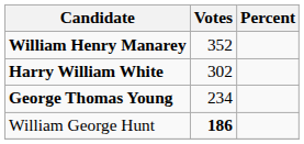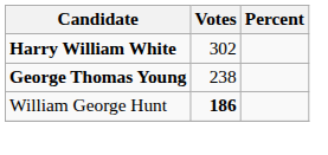 <table class="wikitable">
 <tr>
 <th>Candidate</th>
 <th>Votes</th>
 <th>Percent</th>
-</tr>
-<tr>
-<td style="font-weight:bold;">William Henry Manarey</td>
-<td style="text-align:right;">352</td>
-<td style="text-align:right;"></td>
 </tr>
 <tr>
 <td style="font-weight:bold;">Harry William White</td>
 <td style="text-align:right;">302</td>
 <td style="text-align:right;"></td>
 </tr>
 <tr>
 <td style="font-weight:bold;">George Thomas Young</td>
-<td style="text-align:right;">234</td>
+<td style="text-align:right;">238</td>
 <td style="text-align:right;"></td>
 </tr>
 <tr>
 <td>William George Hunt</td>
 <td style="text-align:right;"><strong>186</strong></td>
 <td style="text-align:right;"></td>
 </tr>
 <tr>
 </tr>
 </table>
